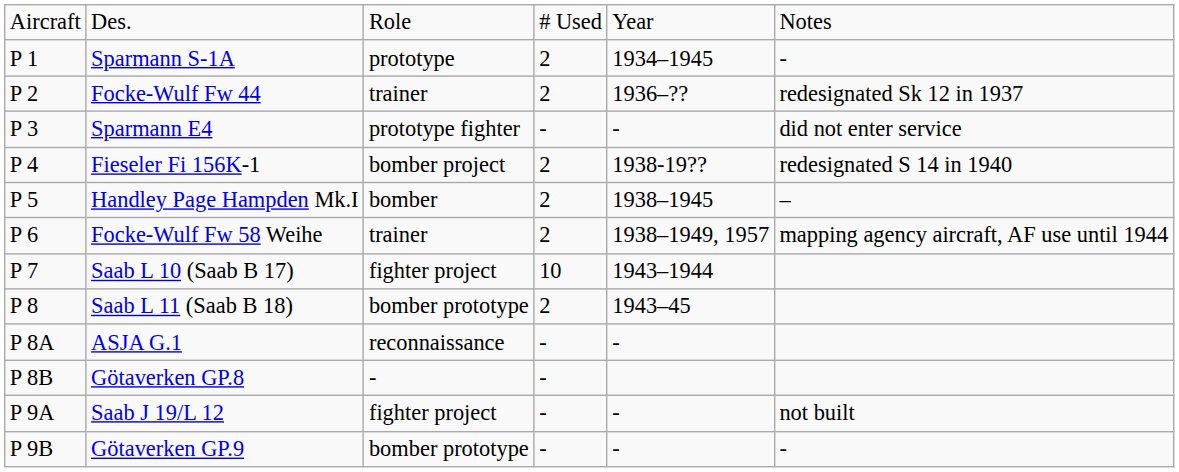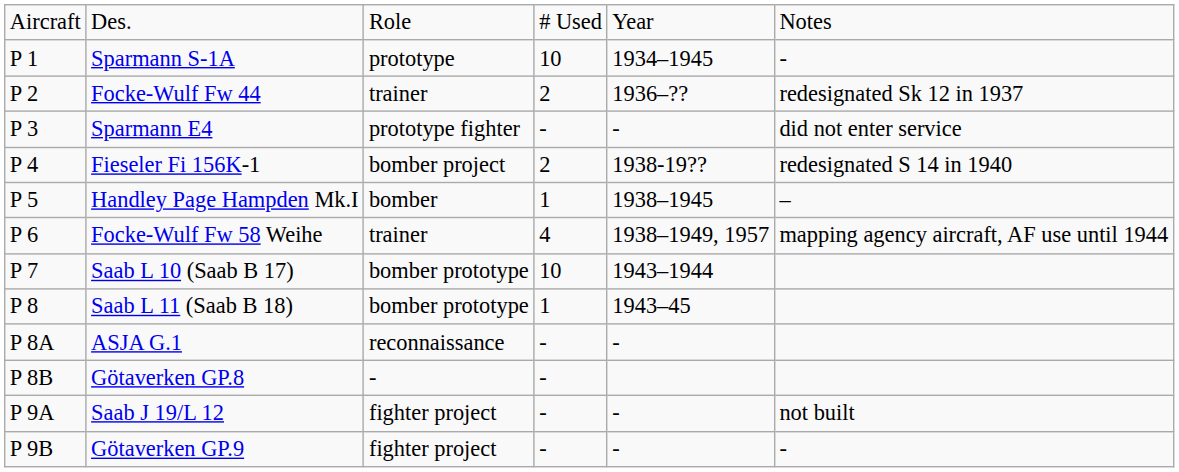 <table class="wikitable sortable">
 <tr>
 <td>Aircraft</td>
 <td>Des.</td>
 <td>Role</td>
 <td># Used</td>
 <td>Year</td>
 <td>Notes</td>
 </tr>
 <tr>
 <td>P 1</td>
 <td><a href='#'>Sparmann S-1A</a></td>
 <td>prototype</td>
-<td>2</td>
+<td>10</td>
 <td>1934–1945</td>
 <td>-</td>
 </tr>
 <tr>
 <td>P 2</td>
 <td><a href='#'>Focke-Wulf Fw 44</a></td>
 <td>trainer</td>
 <td>2</td>
 <td>1936–??</td>
 <td>redesignated Sk 12 in 1937</td>
 </tr>
 <tr>
 <td>P 3</td>
 <td><a href='#'>Sparmann E4</a></td>
 <td>prototype fighter</td>
 <td>-</td>
 <td>-</td>
 <td>did not enter service</td>
 </tr>
 <tr>
 <td>P 4</td>
 <td><a href='#'>Fieseler Fi 156K</a>-1</td>
 <td>bomber project</td>
 <td>2</td>
 <td>1938-19??</td>
 <td>redesignated S 14 in 1940</td>
 </tr>
 <tr>
 <td>P 5</td>
 <td><a href='#'>Handley Page Hampden</a> Mk.I</td>
 <td>bomber</td>
-<td>2</td>
+<td>1</td>
 <td>1938–1945</td>
 <td>–</td>
 </tr>
 <tr>
 <td>P 6</td>
 <td><a href='#'>Focke-Wulf Fw 58</a> Weihe</td>
 <td>trainer</td>
-<td>2</td>
+<td>4</td>
 <td>1938–1949, 1957</td>
 <td>mapping agency aircraft, AF use until 1944</td>
 </tr>
 <tr>
 <td>P 7</td>
 <td><a href='#'>Saab L 10</a> (Saab B 17)</td>
-<td>fighter project</td>
+<td>bomber prototype</td>
 <td>10</td>
 <td>1943–1944</td>
 <td></td>
 </tr>
 <tr>
 <td>P 8</td>
 <td><a href='#'>Saab L 11</a> (Saab B 18)</td>
 <td>bomber prototype</td>
-<td>2</td>
+<td>1</td>
 <td>1943–45</td>
 <td></td>
 </tr>
 <tr>
 <td>P 8A</td>
 <td><a href='#'>ASJA G.1</a></td>
 <td>reconnaissance</td>
 <td>-</td>
 <td>-</td>
 <td></td>
 </tr>
 <tr>
 <td>P 8B</td>
 <td><a href='#'>Götaverken GP.8</a></td>
 <td bomber project>-</td>
 <td>-</td>
 <td></td>
 </tr>
 <tr>
 <td>P 9A</td>
 <td><a href='#'>Saab J 19/L 12</a></td>
 <td>fighter project</td>
 <td>-</td>
 <td>-</td>
 <td>not built</td>
 </tr>
 <tr>
 <td>P 9B</td>
 <td><a href='#'>Götaverken GP.9</a></td>
-<td>bomber prototype</td>
+<td>fighter project</td>
 <td>-</td>
 <td>-</td>
 <td>-</td>
 </tr>
 </table>
